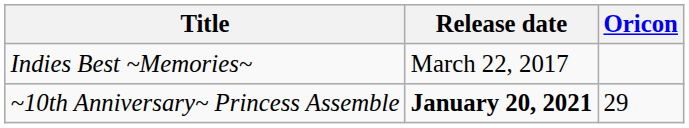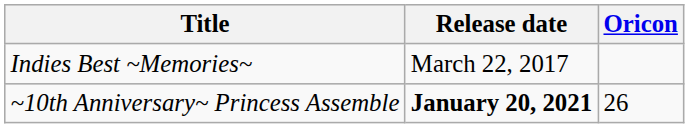 <table class="wikitable">
 <tr>
 <th>Title</th>
 <th>Release date</th>
 <th><a href='#'>Oricon</a></th>
 </tr>
 <tr>
 <td><em>Indies Best ~Memories~</em></td>
 <td>March 22, 2017</td>
 </tr>
 <tr>
 <td><em>~10th Anniversary~ Princess Assemble</em></td>
 <td><strong>January 20, 2021</strong></td>
-<td>29</td>
+<td>26</td>
 </tr>
 </table>
